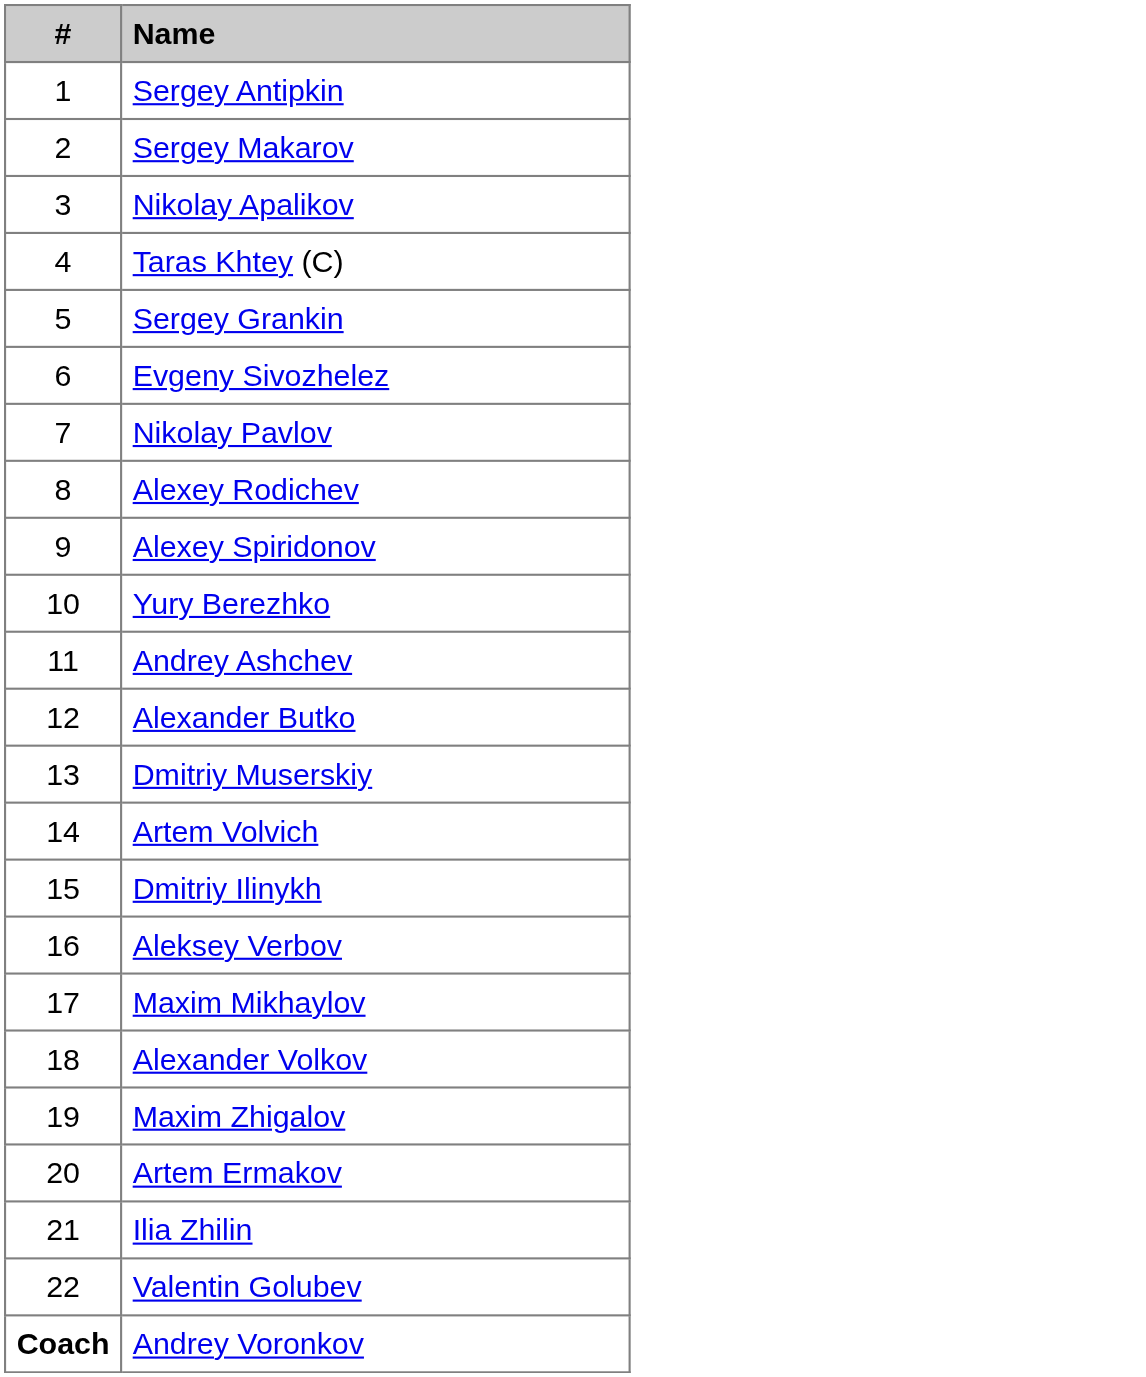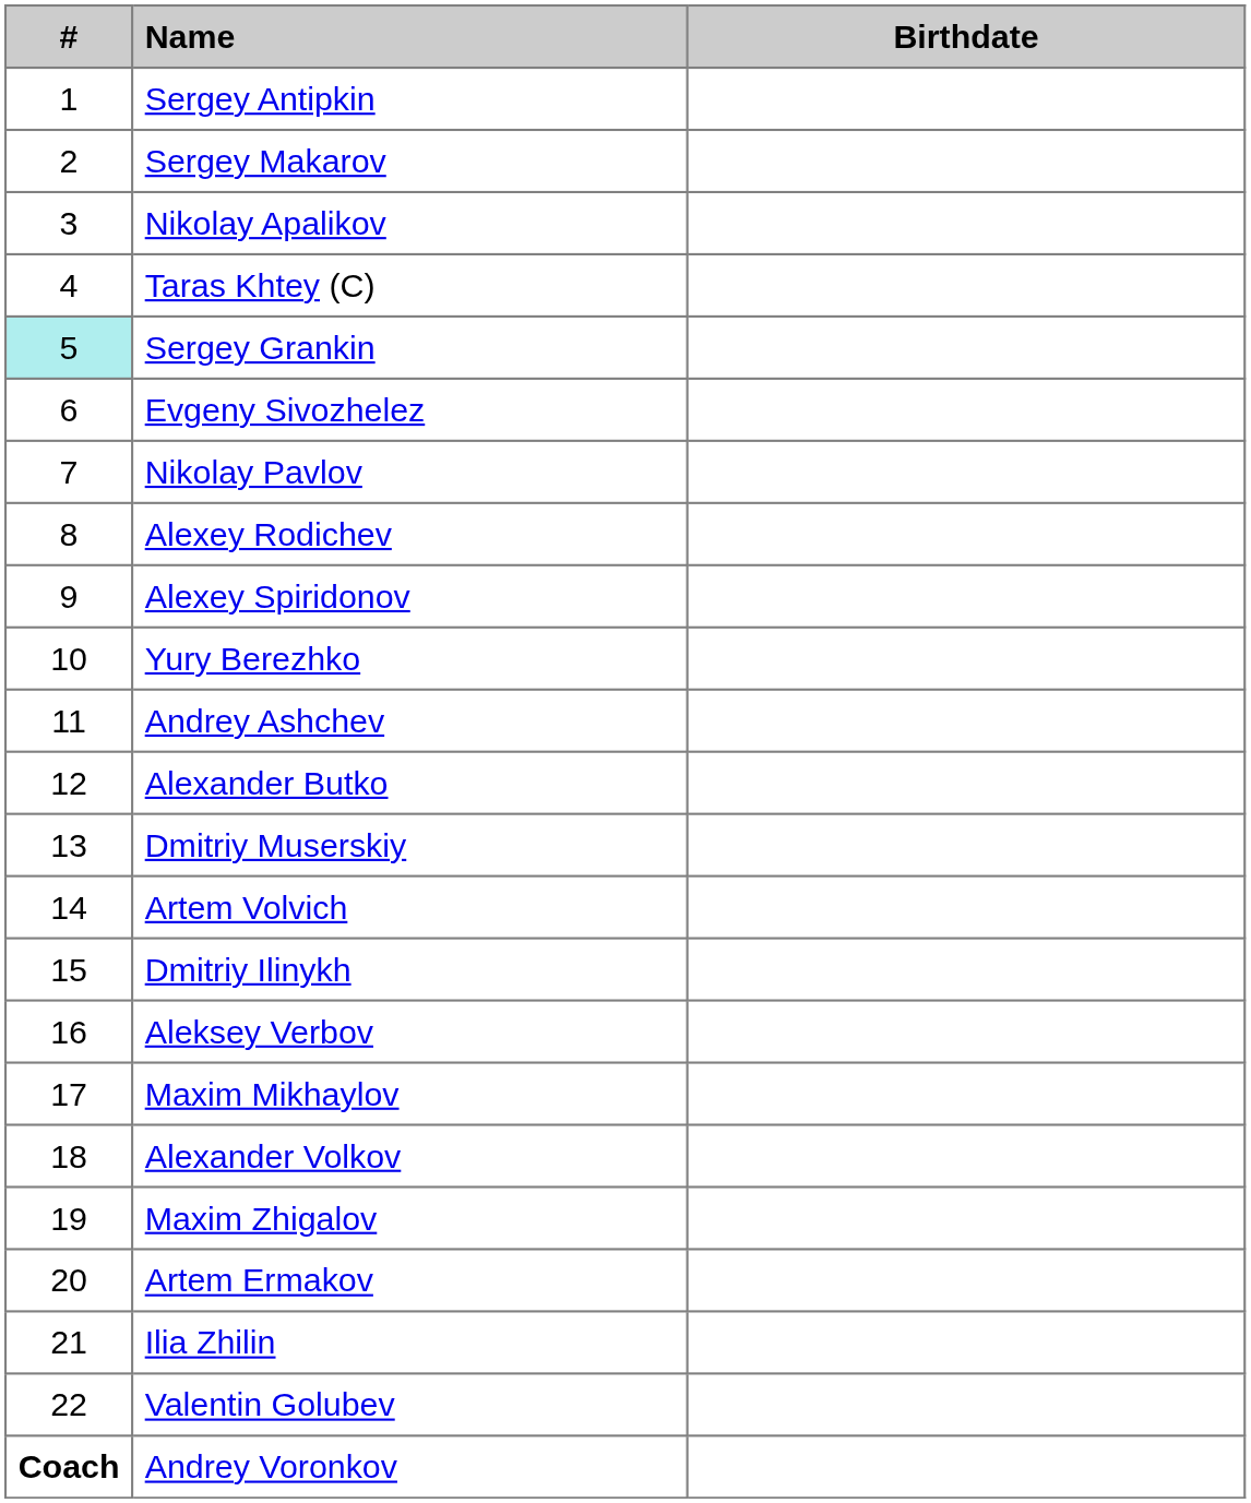 <table border="1" cellspacing="2" cellpadding="5" style="border-collapse: collapse; font-size: 90%;">
 <tr style="background:#ccc;">
 <th>#</th>
 <th style="text-align:left; width:16em;">Name</th>
+<th style="text-align:center; width:16em;">Birthdate</th>
 </tr>
 <tr>
 <td style="text-align:center;">1</td>
 <td><a href='#'>Sergey Antipkin</a></td>
+<td align="center"></td>
 </tr>
 <tr>
 <td style="text-align:center;">2</td>
 <td><a href='#'>Sergey Makarov</a></td>
+<td align="center"></td>
 </tr>
 <tr>
 <td style="text-align:center;">3</td>
 <td><a href='#'>Nikolay Apalikov</a></td>
+<td align="center"></td>
 </tr>
 <tr>
 <td style="text-align:center;">4</td>
 <td><a href='#'>Taras Khtey</a> (C)</td>
+<td align="center"></td>
 </tr>
 <tr>
-<td style="text-align:center;">5</td>
+<td style="background: paleturquoise; text-align:center;">5</td>
 <td><a href='#'>Sergey Grankin</a></td>
+<td align="center"></td>
 </tr>
 <tr>
 <td style="text-align:center;">6</td>
 <td><a href='#'>Evgeny Sivozhelez</a></td>
+<td align="center"></td>
 </tr>
 <tr>
 <td style="text-align:center;">7</td>
 <td><a href='#'>Nikolay Pavlov</a></td>
+<td align="center"></td>
 </tr>
 <tr>
 <td style="text-align:center;">8</td>
 <td><a href='#'>Alexey Rodichev</a></td>
+<td align="center"></td>
 </tr>
 <tr>
 <td style="text-align:center;">9</td>
 <td><a href='#'>Alexey Spiridonov</a></td>
+<td align="center"></td>
 </tr>
 <tr>
 <td style="text-align:center;">10</td>
 <td><a href='#'>Yury Berezhko</a></td>
+<td align="center"></td>
 </tr>
 <tr>
 <td style="text-align:center;">11</td>
 <td><a href='#'>Andrey Ashchev</a></td>
+<td align="center"></td>
 </tr>
 <tr>
 <td style="text-align:center;">12</td>
 <td><a href='#'>Alexander Butko</a></td>
+<td align="center"></td>
 </tr>
 <tr>
 <td style="text-align:center;">13</td>
 <td><a href='#'>Dmitriy Muserskiy</a></td>
+<td align="center"></td>
 </tr>
 <tr>
 <td style="text-align:center;">14</td>
 <td><a href='#'>Artem Volvich</a></td>
+<td align="center"></td>
 </tr>
 <tr>
 <td style="text-align:center;">15</td>
 <td><a href='#'>Dmitriy Ilinykh</a></td>
+<td align="center"></td>
 </tr>
 <tr>
 <td style="text-align:center;">16</td>
 <td><a href='#'>Aleksey Verbov</a></td>
+<td align="center"></td>
 </tr>
 <tr>
 <td style="text-align:center;">17</td>
 <td><a href='#'>Maxim Mikhaylov</a></td>
+<td align="center"></td>
 </tr>
 <tr>
 <td style="text-align:center;">18</td>
 <td><a href='#'>Alexander Volkov</a></td>
+<td align="center"></td>
 </tr>
 <tr>
 <td style="text-align:center;">19</td>
 <td><a href='#'>Maxim Zhigalov</a></td>
+<td align="center"></td>
 </tr>
 <tr>
 <td style="text-align:center;">20</td>
 <td><a href='#'>Artem Ermakov</a></td>
+<td align="center"></td>
 </tr>
 <tr>
 <td style="text-align:center;">21</td>
 <td><a href='#'>Ilia Zhilin</a></td>
+<td align="center"></td>
 </tr>
 <tr>
 <td style="text-align:center;">22</td>
 <td><a href='#'>Valentin Golubev</a></td>
+<td align="center"></td>
 </tr>
 <tr>
 <td style="text-align:center;"><strong>Coach</strong></td>
 <td><a href='#'>Andrey Voronkov</a></td>
+<td align="center"></td>
 </tr>
 </table>
